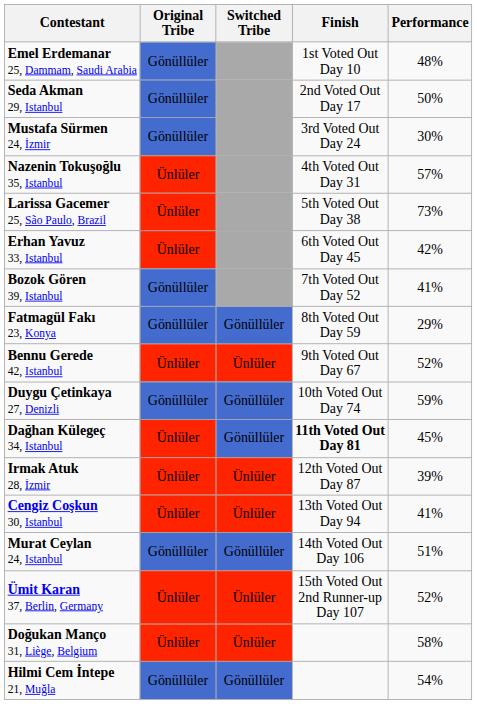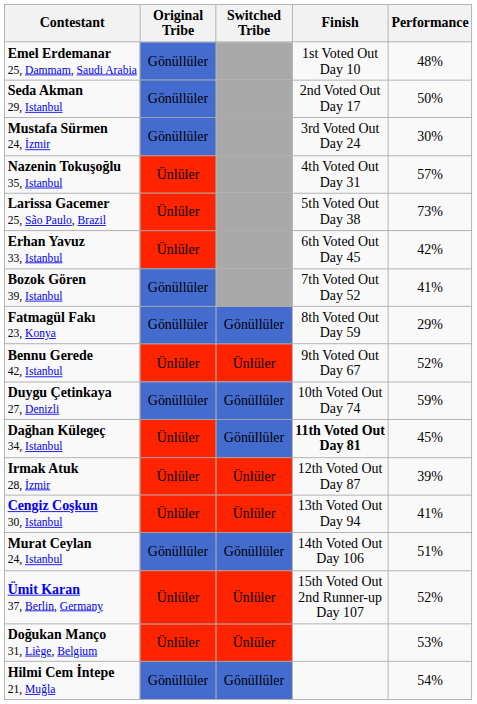 <table class="wikitable sortable mw-collapsible mw-collapsed" style="text-align:center">
 <tr>
 <th>Contestant</th>
 <th width=80>Original Tribe</th>
 <th width=80>Switched Tribe</th>
 <th>Finish</th>
 <th>Performance</th>
 </tr>
 <tr>
 <td align="left"><strong>Emel Erdemanar</strong> <br><small>25, <a href='#'>Dammam</a>, <a href='#'>Saudi Arabia</a></small></td>
 <td bgcolor="#446CCF" align=center><span>Gönüllüler</span></td>
 <td bgcolor="darkgray"></td>
 <td>1st Voted Out<br>Day 10</td>
 <td>48%</td>
 </tr>
 <tr>
 <td align="left"><strong>Seda Akman</strong> <br><small>29, <a href='#'>Istanbul</a></small></td>
 <td bgcolor="#446CCF" align=center><span>Gönüllüler</span></td>
 <td bgcolor="darkgray"></td>
 <td>2nd Voted Out<br>Day 17</td>
 <td>50%</td>
 </tr>
 <tr>
 <td align="left"><strong>Mustafa Sürmen</strong> <br><small>24, <a href='#'>İzmir</a></small></td>
 <td bgcolor="#446CCF" align=center><span>Gönüllüler</span></td>
 <td bgcolor="darkgray"></td>
 <td>3rd Voted Out<br>Day 24</td>
 <td>30%</td>
 </tr>
 <tr>
 <td align="left"><strong>Nazenin Tokuşoğlu</strong><br><small>35, <a href='#'>Istanbul</a></small></td>
 <td bgcolor="#FF2400" align=center><span>Ünlüler</span></td>
 <td bgcolor="darkgray"></td>
 <td>4th Voted Out<br>Day 31</td>
 <td>57%</td>
 </tr>
 <tr>
 <td align="left"><strong>Larissa Gacemer</strong><br><small>25, <a href='#'>São Paulo</a>, <a href='#'>Brazil</a></small></td>
 <td bgcolor="#FF2400" align=center><span>Ünlüler</span></td>
 <td bgcolor="darkgray"></td>
 <td>5th Voted Out<br>Day 38</td>
 <td>73%</td>
 </tr>
 <tr>
 <td align="left"><strong>Erhan Yavuz</strong><br><small>33, <a href='#'>Istanbul</a></small></td>
 <td bgcolor="#FF2400" align=center><span>Ünlüler</span></td>
 <td bgcolor="darkgray"></td>
 <td>6th Voted Out<br>Day 45</td>
 <td>42%</td>
 </tr>
 <tr>
 <td align="left"><strong>Bozok Gören</strong> <br><small>39, <a href='#'>Istanbul</a></small></td>
 <td bgcolor="#446CCF" align=center><span>Gönüllüler</span></td>
 <td bgcolor="darkgray"></td>
 <td>7th Voted Out<br>Day 52</td>
 <td>41%</td>
 </tr>
 <tr>
 <td align="left"><strong>Fatmagül Fakı</strong><br><small>23, <a href='#'>Konya</a></small></td>
 <td bgcolor="#446CCF" align=center><span>Gönüllüler</span></td>
 <td bgcolor="#446CCF" align=center><span>Gönüllüler</span></td>
 <td>8th Voted Out<br>Day 59</td>
 <td>29%</td>
 </tr>
 <tr>
 <td align="left"><strong>Bennu Gerede</strong> <br><small>42, <a href='#'>Istanbul</a></small></td>
 <td bgcolor="#FF2400" align=center><span>Ünlüler</span></td>
 <td bgcolor="#FF2400" align=center><span>Ünlüler</span></td>
 <td>9th Voted Out<br>Day 67</td>
 <td>52%</td>
 </tr>
 <tr>
 <td align="left"><strong>Duygu Çetinkaya</strong> <br><small> 27, <a href='#'>Denizli</a></small></td>
 <td bgcolor="#446CCF" align=center><span>Gönüllüler</span></td>
 <td bgcolor="#446CCF" align=center><span>Gönüllüler</span></td>
 <td>10th Voted Out<br>Day 74</td>
 <td>59%</td>
 </tr>
 <tr>
 <td align="left"><strong>Dağhan Külegeç</strong><br><small>34, <a href='#'>Istanbul</a></small></td>
 <td bgcolor="#FF2400" align=center><span>Ünlüler</span></td>
 <td bgcolor="#446CCF" align=center><span>Gönüllüler</span></td>
 <td><strong>11th Voted Out<br>Day 81</strong></td>
 <td>45%</td>
 </tr>
 <tr>
 <td align="left"><strong>Irmak Atuk</strong><br><small>28, <a href='#'>İzmir</a></small></td>
 <td bgcolor="#FF2400" align=center><span>Ünlüler</span></td>
 <td bgcolor="#FF2400" align=center><span>Ünlüler</span></td>
 <td>12th Voted Out<br>Day 87</td>
 <td>39%</td>
 </tr>
 <tr>
 <td align="left"><strong><a href='#'>Cengiz Coşkun</a></strong> <br><small>30, <a href='#'>Istanbul</a></small></td>
 <td bgcolor="#FF2400" align=center><span>Ünlüler</span></td>
 <td bgcolor="#FF2400" align=center><span>Ünlüler</span></td>
 <td>13th Voted Out<br>Day 94</td>
 <td>41%</td>
 </tr>
 <tr>
 <td align="left"><strong>Murat Ceylan</strong> <br><small>24, <a href='#'>Istanbul</a></small></td>
 <td bgcolor="#446CCF" align=center><span>Gönüllüler</span></td>
 <td bgcolor="#446CCF" align=center><span>Gönüllüler</span></td>
 <td>14th Voted Out<br>Day 106</td>
 <td>51%</td>
 </tr>
 <tr>
 <td align="left"><strong><a href='#'>Ümit Karan</a></strong><br><small>37, <a href='#'>Berlin</a>, <a href='#'>Germany</a></small></td>
 <td bgcolor="#FF2400" align=center><span>Ünlüler</span></td>
 <td bgcolor="#FF2400" align=center><span>Ünlüler</span></td>
 <td>15th Voted Out<br>2nd Runner-up<br>Day 107</td>
 <td>52%</td>
 </tr>
 <tr>
 <td align="left"><strong>Doğukan Manço</strong> <br><small>31, <a href='#'>Liège</a>, <a href='#'>Belgium</a></small></td>
 <td bgcolor="#FF2400" align=center><span>Ünlüler</span></td>
 <td bgcolor="#FF2400" align=center><span>Ünlüler</span></td>
 <td></td>
-<td>58%</td>
+<td>53%</td>
 </tr>
 <tr>
 <td align="left"><strong>Hilmi Cem İntepe</strong> <br><small>21, <a href='#'>Muğla</a></small></td>
 <td bgcolor="#446CCF" align=center><span>Gönüllüler</span></td>
 <td bgcolor="#446CCF" align=center><span>Gönüllüler	</span></td>
 <td></td>
 <td>54%</td>
 </tr>
 </table>
